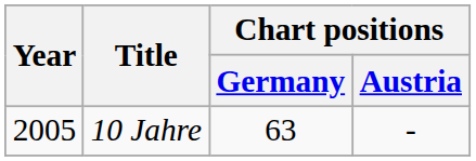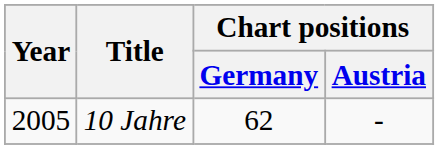 <table class="wikitable">
 <tr>
 <th rowspan="2">Year</th>
 <th rowspan="2">Title</th>
 <th colspan="2">Chart positions</th>
 </tr>
 <tr>
 <th><a href='#'>Germany</a></th>
 <th><a href='#'>Austria</a></th>
 </tr>
 <tr>
 <td>2005</td>
 <td><em>10 Jahre</em></td>
-<td align="center">63</td>
+<td align="center">62</td>
 <td align="center">-</td>
 </tr>
 </table>
